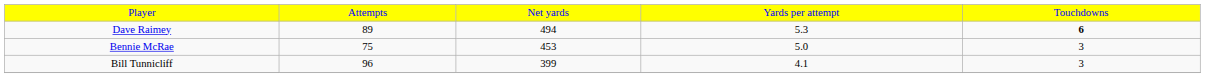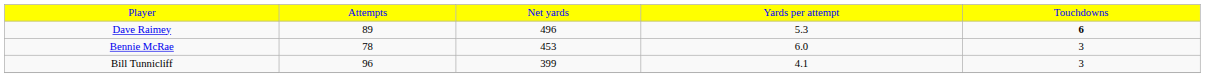 <table class="wikitable" width="90%">
 <tr align="center"  style="background:yellow;color:blue;">
 <td>Player</td>
 <td>Attempts</td>
 <td>Net yards</td>
 <td>Yards per attempt</td>
 <td>Touchdowns</td>
 </tr>
 <tr align="center" bgcolor="">
 <td><a href='#'>Dave Raimey</a></td>
 <td>89</td>
-<td>494</td>
+<td>496</td>
 <td>5.3</td>
 <td><strong>6</strong></td>
 </tr>
 <tr align="center" bgcolor="">
 <td><a href='#'>Bennie McRae</a></td>
-<td>75</td>
+<td>78</td>
 <td>453</td>
-<td>5.0</td>
+<td>6.0</td>
 <td>3</td>
 </tr>
 <tr align="center" bgcolor="">
 <td>Bill Tunnicliff</td>
 <td>96</td>
 <td>399</td>
 <td>4.1</td>
 <td>3</td>
 </tr>
 <tr>
 </tr>
 </table>
